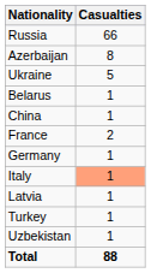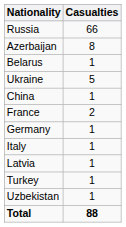 <table class="wikitable">
 <tr style="background:#ccccff;">
 <th rowspan="1">Nationality</th>
 <th colspan="1">Casualties</th>
 </tr>
 <tr valign="top">
 <td>Russia</td>
 <td align="center">66</td>
 </tr>
 <tr valign="top">
 <td>Azerbaijan</td>
 <td align="center">8</td>
 </tr>
 <tr valign="top">
+<td>Belarus</td>
+<td align="center">1</td>
+</tr>
+<tr valign="top">
 <td>Ukraine</td>
 <td align="center">5</td>
-</tr>
-<tr valign="top">
-<td>Belarus</td>
-<td align="center">1</td>
 </tr>
 <tr valign="top">
 <td>China</td>
 <td align="center">1</td>
 </tr>
 <tr valign="top">
 <td>France</td>
 <td align="center">2</td>
 </tr>
 <tr valign="top">
 <td>Germany</td>
 <td align="center">1</td>
 </tr>
 <tr valign="top">
 <td>Italy</td>
-<td align="center" style="background: lightsalmon;">1</td>
+<td align="center">1</td>
 </tr>
 <tr valign="top">
 <td>Latvia</td>
 <td align="center">1</td>
 </tr>
 <tr valign="top">
 <td>Turkey</td>
 <td align="center">1</td>
 </tr>
 <tr valign="top">
 <td>Uzbekistan</td>
 <td align="center">1</td>
 </tr>
 <tr valign="top">
 <td><strong>Total</strong></td>
 <td align="center"><strong>88</strong></td>
 </tr>
 </table>
